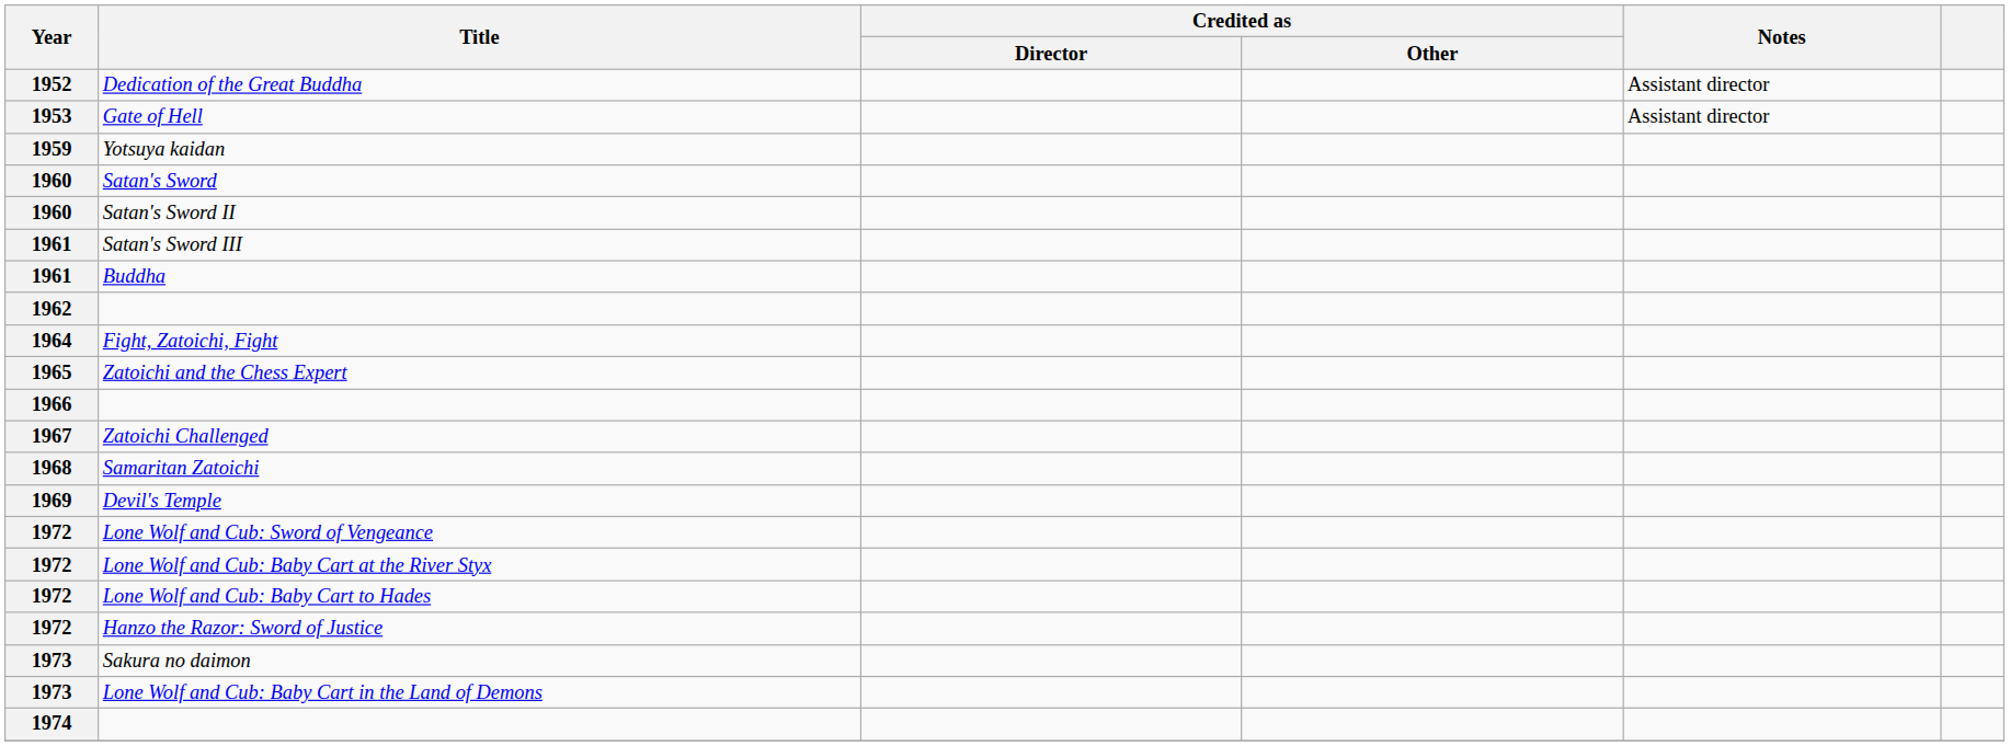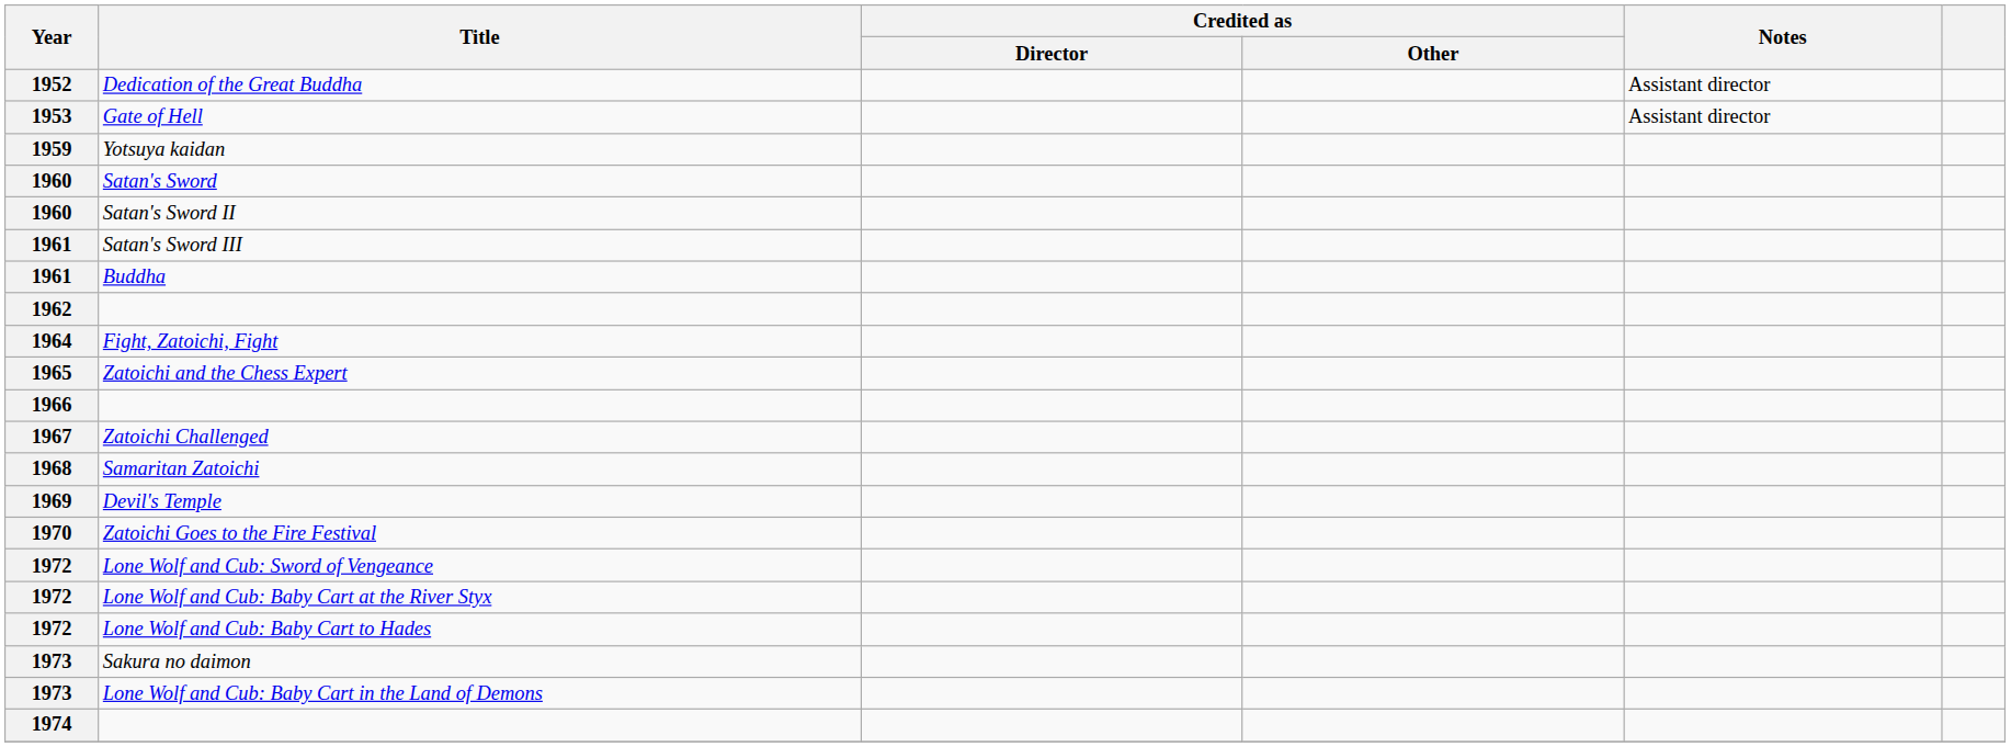 <table class="wikitable sortable plainrowheaders" width="80%">
 <tr>
 <th ! width="1%" rowspan="2" scope="col">Year</th>
 <th ! width="12%" rowspan="2" scope="col">Title</th>
 <th ! colspan="2" scope="col">Credited as</th>
 <th ! width="5%" rowspan="2" scope="col" class="unsortable">Notes</th>
 <th ! width="1%" rowspan="2" scope="col" class="unsortable"></th>
 </tr>
 <tr>
 <th width=6%>Director</th>
 <th width=6%>Other</th>
 </tr>
 <tr>
 <th scope="row">1952</th>
 <td><em><a href='#'>Dedication of the Great Buddha</a></em></td>
 <td></td>
 <td></td>
 <td>Assistant director</td>
 <td style="text-align:center;"></td>
 </tr>
 <tr>
 <th scope="row">1953</th>
 <td><em><a href='#'>Gate of Hell</a></em></td>
 <td></td>
 <td></td>
 <td>Assistant director</td>
 <td style="text-align:center;"></td>
 </tr>
 <tr>
 <th scope="row">1959</th>
 <td><em>Yotsuya kaidan</em></td>
 <td></td>
 <td></td>
 <td></td>
 <td style="text-align:center;"></td>
 </tr>
 <tr>
 <th scope="row">1960</th>
 <td><em><a href='#'>Satan's Sword</a></em></td>
 <td></td>
 <td></td>
 <td></td>
 <td style="text-align:center;"></td>
 </tr>
 <tr>
 <th scope="row">1960</th>
 <td><em>Satan's Sword II</em></td>
 <td></td>
 <td></td>
 <td></td>
 <td style="text-align:center;"></td>
 </tr>
 <tr>
 <th scope="row">1961</th>
 <td><em>Satan's Sword III</em></td>
 <td></td>
 <td></td>
 <td></td>
 <td style="text-align:center;"></td>
 </tr>
 <tr>
 <th scope="row">1961</th>
 <td><em><a href='#'>Buddha</a></em></td>
 <td></td>
 <td></td>
 <td></td>
 <td style="text-align:center;"></td>
 </tr>
 <tr>
 <th scope="row">1962</th>
 <td></td>
 <td></td>
 <td></td>
 <td></td>
 <td style="text-align:center;"></td>
 </tr>
 <tr>
 <th scope="row">1964</th>
 <td><em><a href='#'>Fight, Zatoichi, Fight</a></em></td>
 <td></td>
 <td></td>
 <td></td>
 <td style="text-align:center;"></td>
 </tr>
 <tr>
 <th scope="row">1965</th>
 <td><em><a href='#'>Zatoichi and the Chess Expert</a></em></td>
 <td></td>
 <td></td>
 <td></td>
 <td style="text-align:center;"></td>
 </tr>
 <tr>
 <th scope="row">1966</th>
 <td></td>
 <td></td>
 <td></td>
 <td></td>
 <td style="text-align:center;"></td>
 </tr>
 <tr>
 <th scope="row">1967</th>
 <td><em><a href='#'>Zatoichi Challenged</a></em></td>
 <td></td>
 <td></td>
 <td></td>
 <td style="text-align:center;"></td>
 </tr>
 <tr>
 <th scope="row">1968</th>
 <td><em><a href='#'>Samaritan Zatoichi</a></em></td>
 <td></td>
 <td></td>
 <td></td>
 <td style="text-align:center;"></td>
 </tr>
 <tr>
 <th scope="row">1969</th>
 <td><em><a href='#'>Devil's Temple</a></em></td>
 <td></td>
 <td></td>
 <td></td>
 <td style="text-align:center;"></td>
 </tr>
 <tr>
+<th scope="row">1970</th>
+<td><em><a href='#'>Zatoichi Goes to the Fire Festival</a></em></td>
+<td></td>
+<td></td>
+<td></td>
+<td style="text-align:center;"></td>
+</tr>
+<tr>
 <th scope="row">1972</th>
 <td><em><a href='#'>Lone Wolf and Cub: Sword of Vengeance</a></em></td>
 <td></td>
 <td></td>
 <td></td>
 <td style="text-align:center;"></td>
 </tr>
 <tr>
 <th scope="row">1972</th>
 <td><em><a href='#'>Lone Wolf and Cub: Baby Cart at the River Styx</a></em></td>
 <td></td>
 <td></td>
 <td></td>
 <td style="text-align:center;"></td>
 </tr>
 <tr>
 <th scope="row">1972</th>
 <td><em><a href='#'>Lone Wolf and Cub: Baby Cart to Hades</a></em></td>
-<td></td>
-<td></td>
-<td></td>
-<td style="text-align:center;"></td>
-</tr>
-<tr>
-<th scope="row">1972</th>
-<td><em><a href='#'>Hanzo the Razor: Sword of Justice</a></em></td>
 <td></td>
 <td></td>
 <td></td>
 <td style="text-align:center;"></td>
 </tr>
 <tr>
 <th scope="row">1973 </th>
 <td><em>Sakura no daimon</em></td>
 <td></td>
 <td></td>
 <td></td>
 <td style="text-align:center;"></td>
 </tr>
 <tr>
 <th scope="row">1973</th>
 <td><em><a href='#'>Lone Wolf and Cub: Baby Cart in the Land of Demons</a></em></td>
 <td></td>
 <td></td>
 <td></td>
 <td style="text-align:center;"></td>
 </tr>
 <tr>
 <th scope="row">1974</th>
 <td></td>
 <td></td>
 <td></td>
 <td></td>
 <td style="text-align:center;"></td>
 </tr>
 <tr>
 </tr>
 </table>
